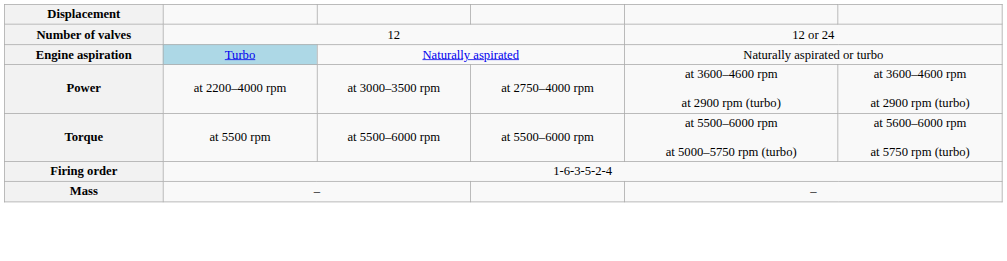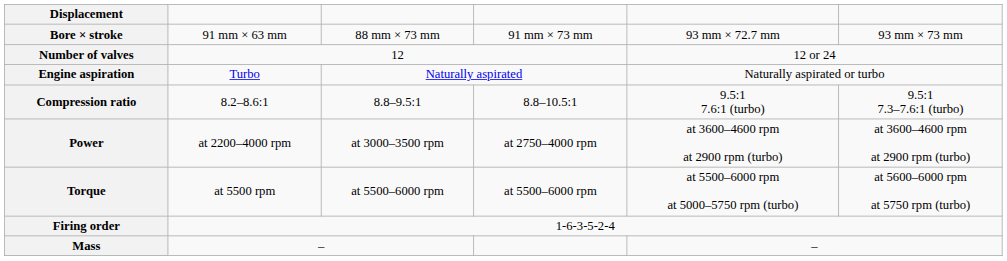 <table class="wikitable" style="width:100%; text-align:center; font-size: 100%;">
 <tr>
 <th>Displacement</th>
 <td></td>
 <td></td>
 <td></td>
 <td></td>
 <td></td>
 </tr>
 <tr>
+<th>Bore × stroke</th>
+<td>91 mm × 63 mm</td>
+<td>88 mm × 73 mm</td>
+<td>91 mm × 73 mm</td>
+<td>93 mm × 72.7 mm</td>
+<td>93 mm × 73 mm</td>
+</tr>
+<tr>
 <th>Number of valves</th>
 <td colspan="3">12</td>
 <td colspan="2">12 or 24</td>
 </tr>
 <tr>
 <th>Engine aspiration</th>
-<td style="background: lightblue;"><a href='#'>Turbo</a></td>
+<td><a href='#'>Turbo</a></td>
 <td colspan="2"><a href='#'>Naturally aspirated</a></td>
 <td colspan="2">Naturally aspirated or turbo</td>
+</tr>
+<tr>
+<th>Compression ratio</th>
+<td>8.2–8.6:1</td>
+<td>8.8–9.5:1</td>
+<td>8.8–10.5:1</td>
+<td>9.5:1<br>7.6:1 (turbo)</td>
+<td>9.5:1<br>7.3–7.6:1 (turbo)</td>
 </tr>
 <tr>
 <th>Power</th>
 <td> at 2200–4000 rpm</td>
 <td> at 3000–3500 rpm</td>
 <td> at 2750–4000 rpm</td>
 <td> at 3600–4600 rpm<br><br> at 2900 rpm (turbo)</td>
 <td> at 3600–4600 rpm<br><br> at 2900 rpm (turbo)</td>
 </tr>
 <tr>
 <th>Torque</th>
 <td> at 5500 rpm</td>
 <td> at 5500–6000 rpm</td>
 <td> at 5500–6000 rpm</td>
 <td> at 5500–6000 rpm<br><br> at 5000–5750 rpm (turbo)</td>
 <td> at 5600–6000 rpm<br><br> at 5750 rpm (turbo)</td>
 </tr>
 <tr>
 <th>Firing order</th>
 <td colspan="5">1-6-3-5-2-4</td>
 </tr>
 <tr>
 <th>Mass</th>
 <td colspan="2">–</td>
 <td></td>
 <td colspan="2">–</td>
 </tr>
 </table>
